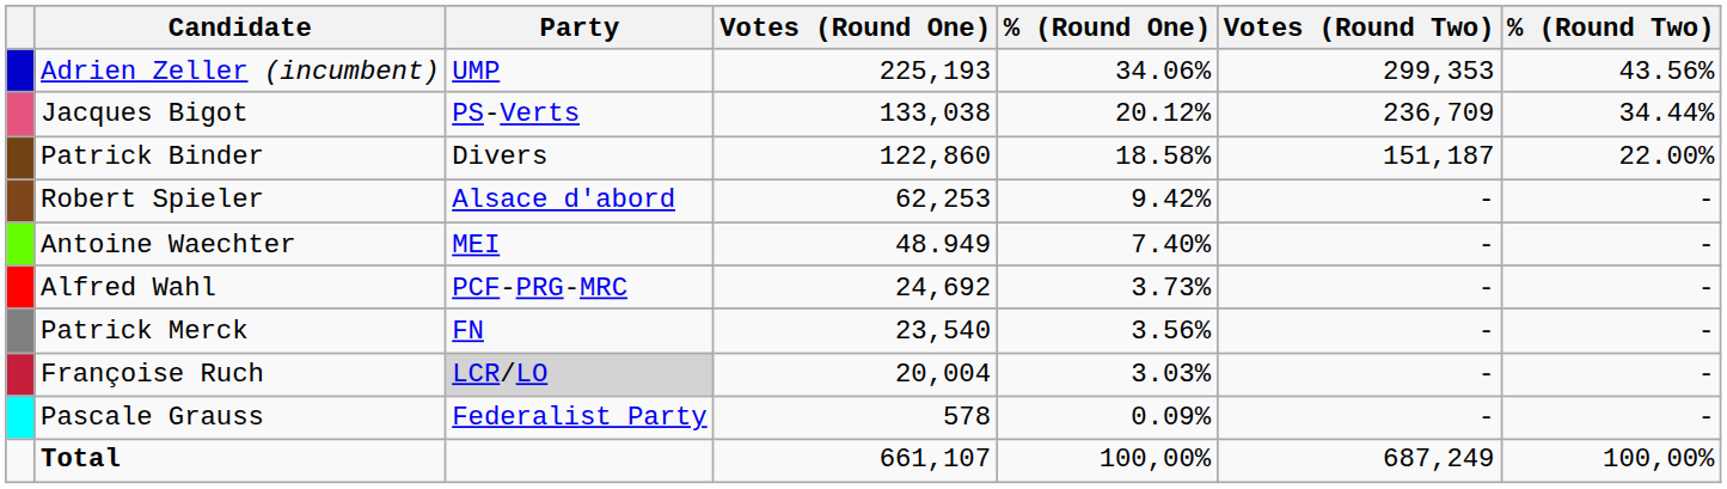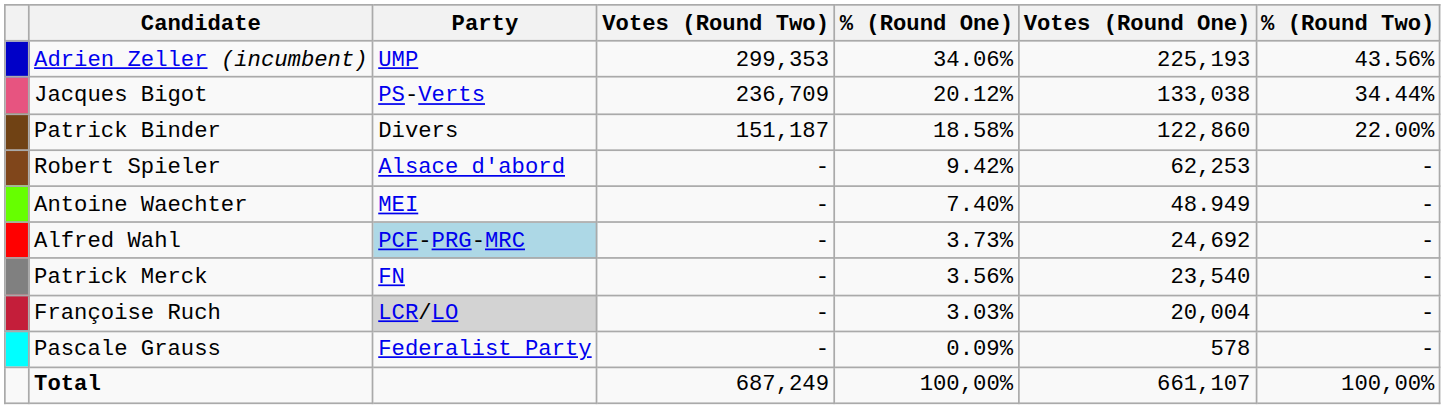 <table class="wikitable" style="text-align:right">
 <tr>
 <th></th>
 <th>Candidate</th>
 <th>Party</th>
+<th>Votes (Round Two)</th>
+<th>% (Round One)</th>
 <th>Votes (Round One)</th>
-<th>% (Round One)</th>
-<th>Votes (Round Two)</th>
 <th>% (Round Two)</th>
 </tr>
 <tr>
 <td bgcolor="#0000C8"> </td>
 <td align=left><a href='#'>Adrien Zeller</a> <em>(incumbent)</em></td>
 <td align=left><a href='#'>UMP</a></td>
+<td>299,353</td>
+<td>34.06%</td>
 <td>225,193</td>
-<td>34.06%</td>
-<td>299,353</td>
 <td>43.56%</td>
 </tr>
 <tr>
 <td bgcolor="#E75480"> </td>
 <td align=left>Jacques Bigot</td>
 <td align=left><a href='#'>PS</a>-<a href='#'>Verts</a></td>
+<td>236,709</td>
+<td>20.12%</td>
 <td>133,038</td>
-<td>20.12%</td>
-<td>236,709</td>
 <td>34.44%</td>
 </tr>
 <tr>
 <td bgcolor="#704214"> </td>
 <td align=left>Patrick Binder</td>
 <td align=left>Divers</td>
+<td>151,187</td>
+<td>18.58%</td>
 <td>122,860</td>
-<td>18.58%</td>
-<td>151,187</td>
 <td>22.00%</td>
 </tr>
 <tr>
 <td bgcolor="#80461B"> </td>
 <td align=left>Robert Spieler</td>
 <td align=left><a href='#'>Alsace d'abord</a></td>
+<td>-</td>
+<td>9.42%</td>
 <td>62,253</td>
-<td>9.42%</td>
-<td>-</td>
 <td>-</td>
 </tr>
 <tr>
 <td bgcolor="#66FF00"> </td>
 <td align=left>Antoine Waechter</td>
 <td align=left><a href='#'>MEI</a></td>
+<td>-</td>
+<td>7.40%</td>
 <td>48.949</td>
-<td>7.40%</td>
-<td>-</td>
 <td>-</td>
 </tr>
 <tr>
 <td bgcolor="red"> </td>
 <td align=left>Alfred Wahl</td>
-<td align=left><a href='#'>PCF</a>-<a href='#'>PRG</a>-<a href='#'>MRC</a></td>
+<td align=left style="background: lightblue;"><a href='#'>PCF</a>-<a href='#'>PRG</a>-<a href='#'>MRC</a></td>
+<td>-</td>
+<td>3.73%</td>
 <td>24,692</td>
-<td>3.73%</td>
-<td>-</td>
 <td>-</td>
 </tr>
 <tr>
 <td bgcolor="gray"> </td>
 <td align=left>Patrick Merck</td>
 <td align=left><a href='#'>FN</a></td>
+<td>-</td>
+<td>3.56%</td>
 <td>23,540</td>
-<td>3.56%</td>
-<td>-</td>
 <td>-</td>
 </tr>
 <tr>
 <td bgcolor="#C41E3A"> </td>
 <td align=left>Françoise Ruch</td>
 <td align=left style="background: lightgrey;"><a href='#'>LCR</a>/<a href='#'>LO</a></td>
+<td>-</td>
+<td>3.03%</td>
 <td>20,004</td>
-<td>3.03%</td>
-<td>-</td>
 <td>-</td>
 </tr>
 <tr>
 <td bgcolor="cyan"> </td>
 <td align=left>Pascale Grauss</td>
 <td align=left><a href='#'>Federalist Party</a></td>
+<td>-</td>
+<td>0.09%</td>
 <td>578</td>
-<td>0.09%</td>
-<td>-</td>
 <td>-</td>
 </tr>
 <tr>
 <td></td>
 <td align=left><strong>Total</strong></td>
 <td align=left></td>
+<td>687,249</td>
+<td>100,00%</td>
 <td>661,107</td>
-<td>100,00%</td>
-<td>687,249</td>
 <td>100,00%</td>
 </tr>
 </table>
